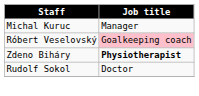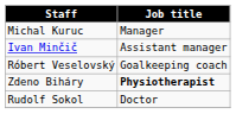 <table class="wikitable">
 <tr>
 <th style="color:#FFFFFF; background:#000000;">Staff</th>
 <th style="color:#FFFFFF; background:#000000;">Job title</th>
 </tr>
 <tr>
 <td> Michal Kuruc</td>
 <td>Manager</td>
 </tr>
 <tr>
+<td>  <a href='#'>Ivan Minčič</a></td>
+<td>Assistant manager</td>
+</tr>
+<tr>
 <td> Róbert Veselovský</td>
-<td style="background: pink;">Goalkeeping coach</td>
+<td>Goalkeeping coach</td>
 </tr>
 <tr>
 <td> Zdeno Biháry</td>
 <td><strong>Physiotherapist</strong></td>
 </tr>
 <tr>
 <td> Rudolf Sokol</td>
 <td>Doctor</td>
 </tr>
 <tr>
 </tr>
 </table>
